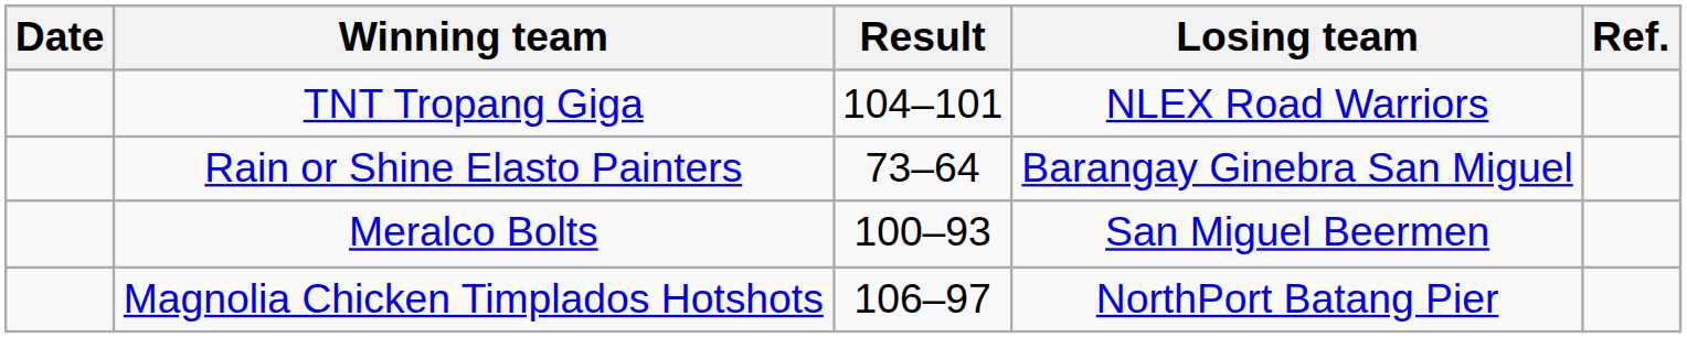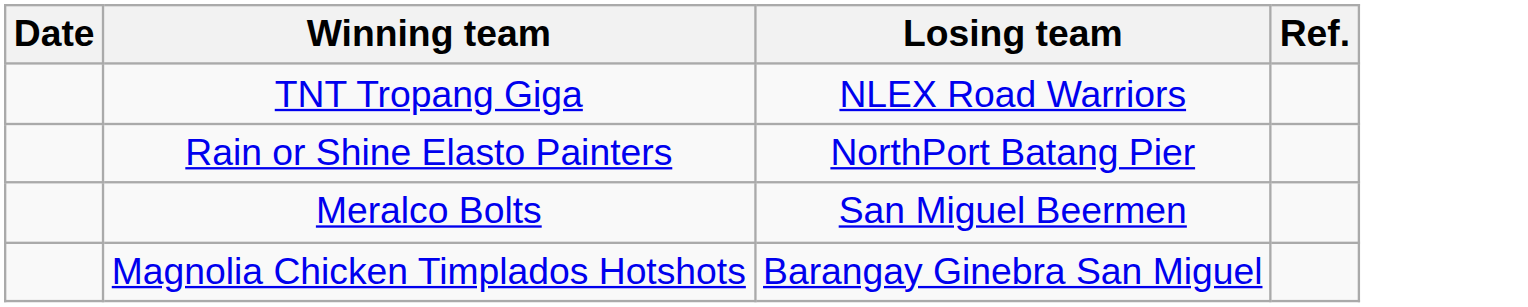 <table class="wikitable sortable" style="text-align: center">
 <tr>
 <th>Date</th>
 <th>Winning team</th>
-<th>Result</th>
 <th>Losing team</th>
 <th class=unsortable>Ref.</th>
 </tr>
 <tr>
 <td></td>
 <td><a href='#'>TNT Tropang Giga</a></td>
-<td>104–101</td>
 <td><a href='#'>NLEX Road Warriors</a></td>
 <td></td>
 </tr>
 <tr>
 <td></td>
 <td><a href='#'>Rain or Shine Elasto Painters</a></td>
-<td>73–64</td>
-<td><a href='#'>Barangay Ginebra San Miguel</a></td>
+<td><a href='#'>NorthPort Batang Pier</a></td>
 <td></td>
 </tr>
 <tr>
 <td></td>
 <td><a href='#'>Meralco Bolts</a></td>
-<td>100–93</td>
 <td><a href='#'>San Miguel Beermen</a></td>
 <td></td>
 </tr>
 <tr>
 <td></td>
 <td><a href='#'>Magnolia Chicken Timplados Hotshots</a></td>
-<td>106–97</td>
-<td><a href='#'>NorthPort Batang Pier</a></td>
+<td><a href='#'>Barangay Ginebra San Miguel</a></td>
 <td></td>
 </tr>
 </table>
